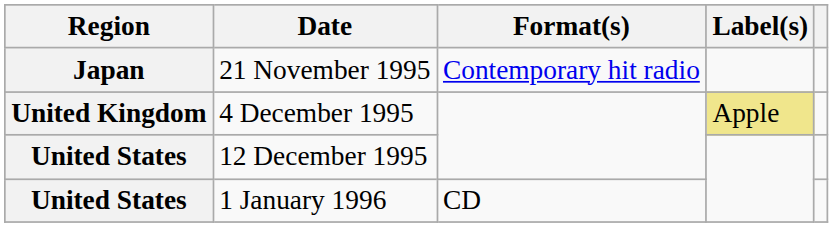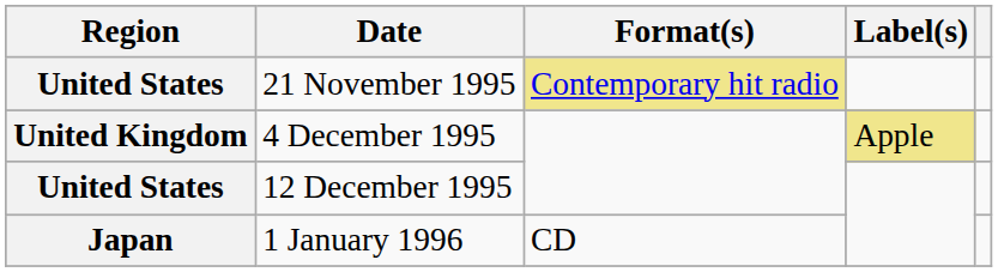 <table class="wikitable plainrowheaders">
 <tr>
 <th scope="col">Region</th>
 <th scope="col">Date</th>
 <th scope="col">Format(s)</th>
 <th scope="col">Label(s)</th>
 <th scope="col"></th>
 </tr>
 <tr>
-<th scope="row">Japan</th>
+<th scope="row">United States</th>
 <td>21 November 1995</td>
-<td><a href='#'>Contemporary hit radio</a></td>
+<td style="background: khaki;"><a href='#'>Contemporary hit radio</a></td>
 <td></td>
 <td></td>
 </tr>
 <tr>
 <th scope="row">United Kingdom</th>
 <td>4 December 1995</td>
 <td rowspan="2"></td>
 <td style="background: khaki;">Apple</td>
 <td></td>
 </tr>
 <tr>
 <th scope="row">United States</th>
 <td>12 December 1995</td>
 <td rowspan="2"></td>
 <td></td>
 </tr>
 <tr>
-<th scope="row">United States</th>
+<th scope="row">Japan</th>
 <td>1 January 1996</td>
 <td>CD</td>
 <td></td>
 </tr>
 </table>
